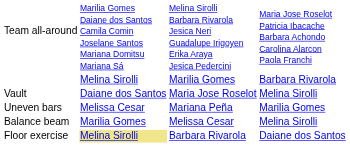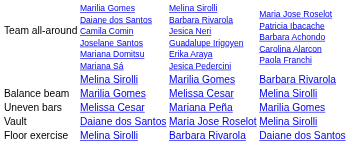 <table>
 <tr>
 <td>Team all-around <br></td>
 <td><br><small><a href='#'>Marilia Gomes</a> <br> <a href='#'>Daiane dos Santos</a> <br> <a href='#'>Camila Comin</a> <br> <a href='#'>Joselane Santos</a> <br> <a href='#'>Mariana Domitsu</a> <br> <a href='#'>Mariana Sá</a> </small></td>
 <td><br><small><a href='#'>Melina Sirolli</a> <br> <a href='#'>Barbara Rivarola</a> <br> <a href='#'>Jesica Neri</a> <br> <a href='#'>Guadalupe Irigoyen</a> <br> <a href='#'>Erika Araya</a> <br> <a href='#'>Jesica Pedercini</a> </small></td>
 <td><br><small><a href='#'>Maria Jose Roselot</a> <br> <a href='#'>Patricia Ibacache</a> <br> <a href='#'>Barbara Achondo</a> <br> <a href='#'>Carolina Alarcon</a> <br> <a href='#'>Paola Franchi</a> </small></td>
 </tr>
 <tr>
 <td> <br></td>
 <td><a href='#'>Melina Sirolli</a><br></td>
 <td><a href='#'>Marilia Gomes</a><br></td>
 <td><a href='#'>Barbara Rivarola</a><br></td>
 </tr>
 <tr>
-<td>Vault <br></td>
-<td><a href='#'>Daiane dos Santos</a><br></td>
-<td><a href='#'>Maria Jose Roselot</a><br></td>
+<td>Balance beam <br></td>
+<td><a href='#'>Marilia Gomes</a><br></td>
+<td><a href='#'>Melissa Cesar</a><br></td>
 <td><a href='#'>Melina Sirolli</a><br></td>
 </tr>
 <tr>
 <td>Uneven bars <br></td>
 <td><a href='#'>Melissa Cesar</a><br></td>
 <td><a href='#'>Mariana Peña</a><br></td>
 <td><a href='#'>Marilia Gomes</a><br></td>
 </tr>
 <tr>
-<td>Balance beam <br></td>
-<td><a href='#'>Marilia Gomes</a><br></td>
-<td><a href='#'>Melissa Cesar</a><br></td>
+<td>Vault <br></td>
+<td><a href='#'>Daiane dos Santos</a><br></td>
+<td><a href='#'>Maria Jose Roselot</a><br></td>
 <td><a href='#'>Melina Sirolli</a><br></td>
 </tr>
 <tr>
 <td>Floor exercise <br></td>
-<td style="background: khaki;"><a href='#'>Melina Sirolli</a><br></td>
+<td><a href='#'>Melina Sirolli</a><br></td>
 <td><a href='#'>Barbara Rivarola</a><br></td>
 <td><a href='#'>Daiane dos Santos</a><br></td>
 </tr>
 </table>
